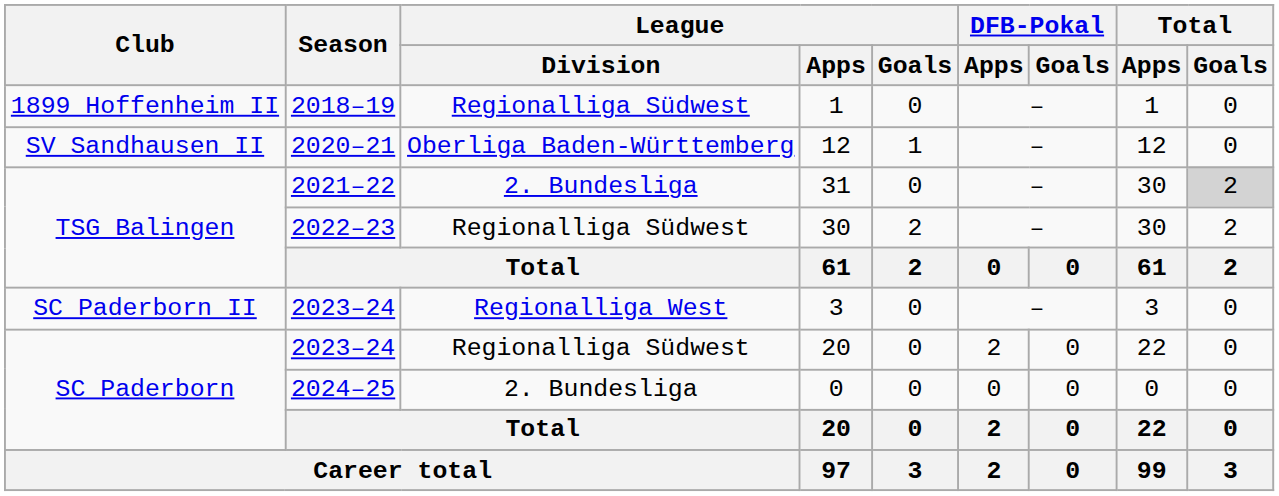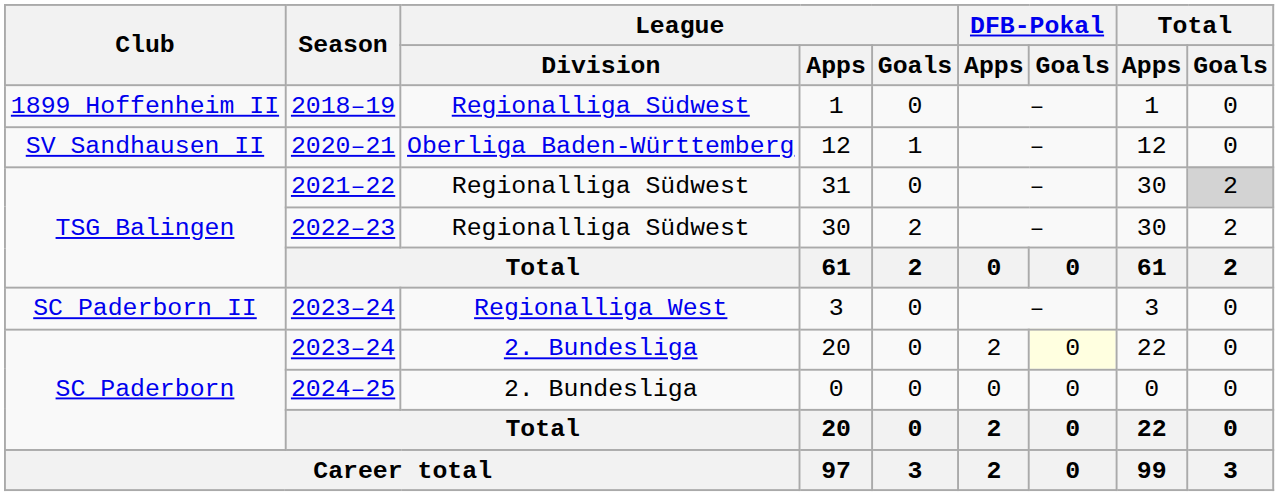 <table class="wikitable" style="text-align:center">
 <tr>
 <th rowspan="2">Club</th>
 <th rowspan="2">Season</th>
 <th colspan="3">League</th>
 <th colspan="2"><a href='#'>DFB-Pokal</a></th>
 <th colspan="2">Total</th>
 </tr>
 <tr>
 <th>Division</th>
 <th>Apps</th>
 <th>Goals</th>
 <th>Apps</th>
 <th>Goals</th>
 <th>Apps</th>
 <th>Goals</th>
 </tr>
 <tr>
 <td><a href='#'>1899 Hoffenheim II</a></td>
 <td><a href='#'>2018–19</a></td>
 <td><a href='#'>Regionalliga Südwest</a></td>
 <td>1</td>
 <td>0</td>
 <td colspan="2">–</td>
 <td>1</td>
 <td>0</td>
 </tr>
 <tr>
 <td><a href='#'>SV Sandhausen II</a></td>
 <td><a href='#'>2020–21</a></td>
 <td><a href='#'>Oberliga Baden-Württemberg</a></td>
 <td>12</td>
 <td>1</td>
 <td colspan="2">–</td>
 <td>12</td>
 <td>0</td>
 </tr>
 <tr>
 <td rowspan="3"><a href='#'>TSG Balingen</a></td>
 <td><a href='#'>2021–22</a></td>
-<td><a href='#'>2. Bundesliga</a></td>
+<td>Regionalliga Südwest</td>
 <td>31</td>
 <td>0</td>
 <td colspan="2">–</td>
 <td>30</td>
 <td style="background: lightgrey;">2</td>
 </tr>
 <tr>
 <td><a href='#'>2022–23</a></td>
 <td>Regionalliga Südwest</td>
 <td>30</td>
 <td>2</td>
 <td colspan="2">–</td>
 <td>30</td>
 <td>2</td>
 </tr>
 <tr>
 <th colspan="2">Total</th>
 <th>61</th>
 <th>2</th>
 <th>0</th>
 <th>0</th>
 <th>61</th>
 <th>2</th>
 </tr>
 <tr>
 <td><a href='#'>SC Paderborn II</a></td>
 <td><a href='#'>2023–24</a></td>
 <td><a href='#'>Regionalliga West</a></td>
 <td>3</td>
 <td>0</td>
 <td colspan="2">–</td>
 <td>3</td>
 <td>0</td>
 </tr>
 <tr>
 <td rowspan="3"><a href='#'>SC Paderborn</a></td>
 <td><a href='#'>2023–24</a></td>
-<td>Regionalliga Südwest</td>
+<td><a href='#'>2. Bundesliga</a></td>
 <td>20</td>
 <td>0</td>
 <td>2</td>
-<td>0</td>
+<td style="background: lightyellow;">0</td>
 <td>22</td>
 <td>0</td>
 </tr>
 <tr>
 <td><a href='#'>2024–25</a></td>
 <td>2. Bundesliga</td>
 <td>0</td>
 <td>0</td>
 <td>0</td>
 <td>0</td>
 <td>0</td>
 <td>0</td>
 </tr>
 <tr>
 <th colspan="2">Total</th>
 <th>20</th>
 <th>0</th>
 <th>2</th>
 <th>0</th>
 <th>22</th>
 <th>0</th>
 </tr>
 <tr>
 <th colspan="3">Career total</th>
 <th>97</th>
 <th>3</th>
 <th>2</th>
 <th>0</th>
 <th>99</th>
 <th>3</th>
 </tr>
 </table>
